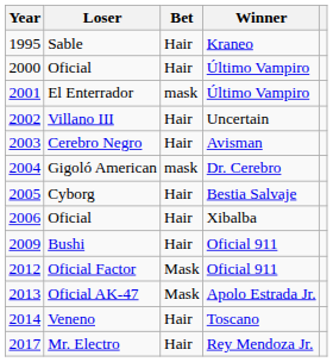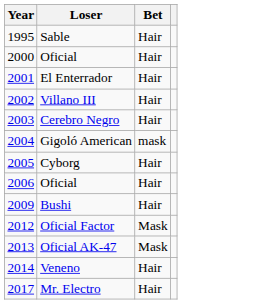 <table class="wikitable" align="center">
 <tr>
 <th scope="col" data-sort-type="number">Year</th>
 <th scope="col">Loser</th>
 <th scope="col">Bet</th>
-<th scope="col">Winner</th>
 <th class="unsortable" scope="col"></th>
 </tr>
 <tr>
 <td>1995</td>
 <td>Sable</td>
 <td>Hair</td>
-<td><a href='#'>Kraneo</a></td>
 <td></td>
 </tr>
 <tr>
 <td>2000</td>
 <td>Oficial</td>
 <td>Hair</td>
-<td><a href='#'>Último Vampiro</a></td>
 <td></td>
 </tr>
 <tr>
 <td><a href='#'>2001</a></td>
 <td>El Enterrador</td>
-<td>mask</td>
-<td><a href='#'>Último Vampiro</a></td>
+<td>Hair</td>
 <td></td>
 </tr>
 <tr>
 <td><a href='#'>2002</a></td>
 <td><a href='#'>Villano III</a></td>
 <td>Hair</td>
-<td>Uncertain</td>
 <td></td>
 </tr>
 <tr>
 <td><a href='#'>2003</a></td>
 <td><a href='#'>Cerebro Negro</a></td>
 <td>Hair</td>
-<td><a href='#'>Avisman</a></td>
 <td></td>
 </tr>
 <tr>
 <td><a href='#'>2004</a></td>
 <td>Gigoló American</td>
 <td>mask</td>
-<td><a href='#'>Dr. Cerebro</a></td>
 <td></td>
 </tr>
 <tr>
 <td><a href='#'>2005</a></td>
 <td>Cyborg</td>
 <td>Hair</td>
-<td><a href='#'>Bestia Salvaje</a></td>
 <td></td>
 </tr>
 <tr>
 <td><a href='#'>2006</a></td>
 <td>Oficial</td>
 <td>Hair</td>
-<td>Xibalba</td>
 <td></td>
 </tr>
 <tr>
 <td><a href='#'>2009</a></td>
 <td><a href='#'>Bushi</a></td>
 <td>Hair</td>
-<td><a href='#'>Oficial 911</a></td>
 <td></td>
 </tr>
 <tr>
 <td><a href='#'>2012</a></td>
 <td><a href='#'>Oficial Factor</a></td>
 <td>Mask</td>
-<td><a href='#'>Oficial 911</a></td>
 <td></td>
 </tr>
 <tr>
 <td><a href='#'>2013</a></td>
 <td><a href='#'>Oficial AK-47</a></td>
 <td>Mask</td>
-<td><a href='#'>Apolo Estrada Jr.</a></td>
 <td></td>
 </tr>
 <tr>
 <td><a href='#'>2014</a></td>
 <td><a href='#'>Veneno</a></td>
 <td>Hair</td>
-<td><a href='#'>Toscano</a></td>
 <td></td>
 </tr>
 <tr>
 <td><a href='#'>2017</a></td>
 <td><a href='#'>Mr. Electro</a></td>
 <td>Hair</td>
-<td><a href='#'>Rey Mendoza Jr.</a></td>
 <td></td>
 </tr>
 </table>
